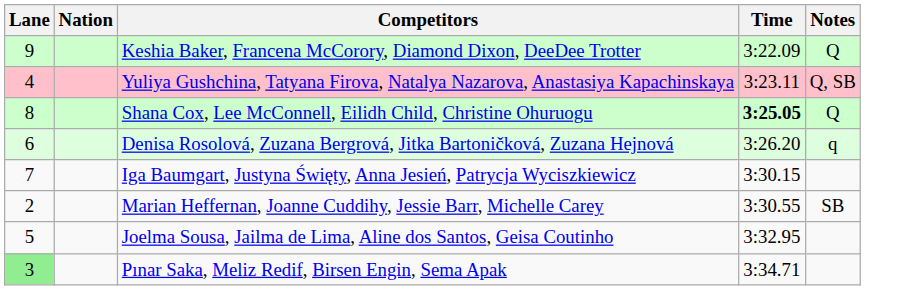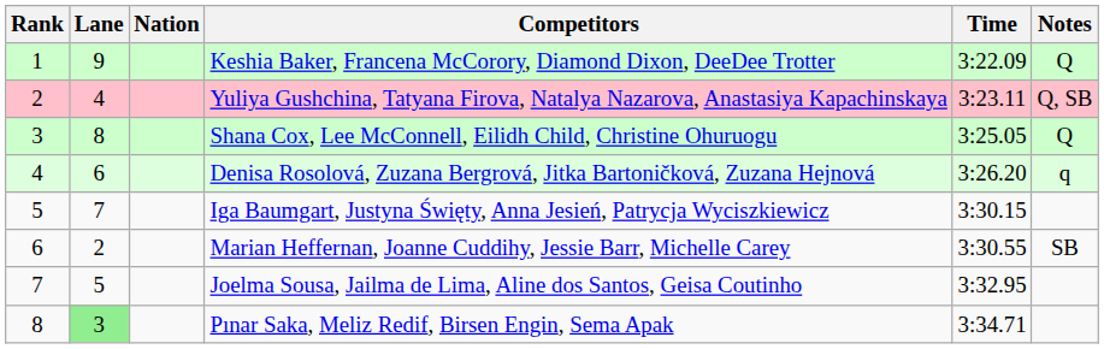 <table class="wikitable sortable" style="text-align:center; font-size:95%">
 <tr>
+<th>Rank</th>
 <th>Lane</th>
 <th>Nation</th>
 <th>Competitors</th>
 <th>Time</th>
 <th>Notes</th>
 </tr>
 <tr style="background:#cfc;">
+<td>1</td>
 <td>9</td>
 <td align=left></td>
 <td align=left><a href='#'>Keshia Baker</a>, <a href='#'>Francena McCorory</a>, <a href='#'>Diamond Dixon</a>, <a href='#'>DeeDee Trotter</a></td>
 <td>3:22.09</td>
 <td>Q</td>
 </tr>
 <tr style="background:pink;">
+<td>2</td>
 <td>4</td>
 <td align=left></td>
 <td align=left><a href='#'>Yuliya Gushchina</a>, <a href='#'>Tatyana Firova</a>, <a href='#'>Natalya Nazarova</a>, <a href='#'>Anastasiya Kapachinskaya</a></td>
 <td>3:23.11</td>
 <td>Q, SB</td>
 </tr>
 <tr style="background:#cfc;">
+<td>3</td>
 <td>8</td>
 <td align=left></td>
 <td align=left><a href='#'>Shana Cox</a>, <a href='#'>Lee McConnell</a>, <a href='#'>Eilidh Child</a>, <a href='#'>Christine Ohuruogu</a></td>
-<td><strong>3:25.05</strong></td>
+<td>3:25.05</td>
 <td>Q</td>
 </tr>
 <tr style="background:#dfd;">
+<td>4</td>
 <td>6</td>
 <td align=left></td>
 <td align=left><a href='#'>Denisa Rosolová</a>, <a href='#'>Zuzana Bergrová</a>, <a href='#'>Jitka Bartoničková</a>, <a href='#'>Zuzana Hejnová</a></td>
 <td>3:26.20</td>
 <td>q</td>
 </tr>
 <tr>
+<td>5</td>
 <td>7</td>
 <td align=left></td>
 <td align=left><a href='#'>Iga Baumgart</a>, <a href='#'>Justyna Święty</a>, <a href='#'>Anna Jesień</a>, <a href='#'>Patrycja Wyciszkiewicz</a></td>
 <td>3:30.15</td>
 <td></td>
 </tr>
 <tr>
+<td>6</td>
 <td>2</td>
 <td align=left></td>
 <td align=left><a href='#'>Marian Heffernan</a>, <a href='#'>Joanne Cuddihy</a>, <a href='#'>Jessie Barr</a>, <a href='#'>Michelle Carey</a></td>
 <td>3:30.55</td>
 <td>SB</td>
 </tr>
 <tr>
+<td>7</td>
 <td>5</td>
 <td align=left></td>
 <td align=left><a href='#'>Joelma Sousa</a>, <a href='#'>Jailma de Lima</a>, <a href='#'>Aline dos Santos</a>, <a href='#'>Geisa Coutinho</a></td>
 <td>3:32.95</td>
 <td></td>
 </tr>
 <tr>
+<td>8</td>
 <td style="background: lightgreen;">3</td>
 <td align=left></td>
 <td align=left><a href='#'>Pınar Saka</a>, <a href='#'>Meliz Redif</a>, <a href='#'>Birsen Engin</a>, <a href='#'>Sema Apak</a></td>
 <td>3:34.71</td>
 <td></td>
 </tr>
 </table>
